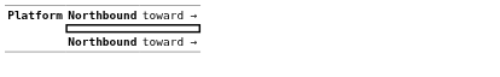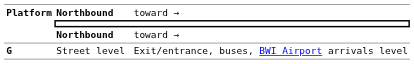 <table table border=0 cellspacing=0 cellpadding=3>
 <tr>
 <td style="border-top:solid 1px gray;border-bottom:solid 1px gray" rowspan=4 valign=top width=50><strong>Platform</strong></td>
 </tr>
 <tr>
 <td style="border-top:solid 1px gray"><strong>Northbound</strong></td>
 <td style="border-top:solid 1px gray">  toward   →</td>
 </tr>
 <tr>
 <td style="border-bottom:solid 2px black;border-right:solid 2px black;border-left:solid 2px black;border-top:solid 2px black;text-align:center" colspan=2></td>
 </tr>
 <tr>
 <td style="border-bottom:solid 1px gray"><strong>Northbound</strong></td>
 <td style="border-bottom:solid 1px gray">  toward   →</td>
 </tr>
+<tr>
+<td style="border-bottom:solid 1px gray"><strong>G</strong></td>
+<td style="border-bottom:solid 1px gray" width=100>Street level</td>
+<td style="border-bottom:solid 1px gray">Exit/entrance, buses, <a href='#'>BWI Airport</a> arrivals level</td>
+</tr>
 </table>
